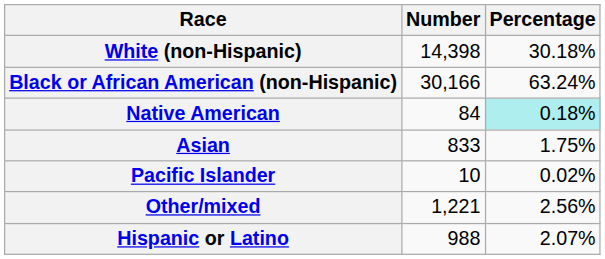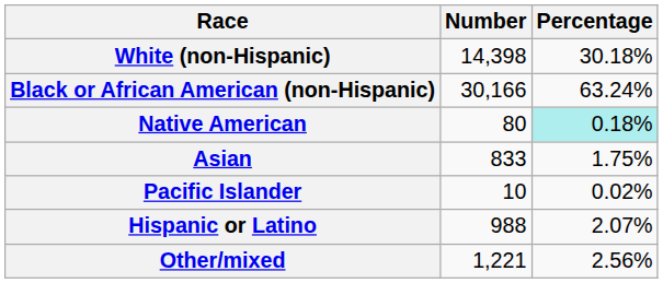 <table class="wikitable" style="text-align:right">
 <tr>
 <th scope="col">Race</th>
 <th scope="col">Number</th>
 <th scope="col">Percentage</th>
 </tr>
 <tr>
 <th scope="row"><a href='#'>White</a> (non-Hispanic)</th>
 <td>14,398</td>
 <td>30.18%</td>
 </tr>
 <tr>
 <th scope="row"><a href='#'>Black or African American</a> (non-Hispanic)</th>
 <td>30,166</td>
 <td>63.24%</td>
 </tr>
 <tr>
 <th scope="row"><a href='#'>Native American</a></th>
-<td>84</td>
+<td>80</td>
 <td style="background: paleturquoise;">0.18%</td>
 </tr>
 <tr>
 <th scope="row"><a href='#'>Asian</a></th>
 <td>833</td>
 <td>1.75%</td>
 </tr>
 <tr>
 <th scope="row"><a href='#'>Pacific Islander</a></th>
 <td>10</td>
 <td>0.02%</td>
 </tr>
 <tr>
+<th scope="row"><a href='#'>Hispanic</a> or <a href='#'>Latino</a></th>
+<td>988</td>
+<td>2.07%</td>
+</tr>
+<tr>
 <th scope="row"><a href='#'>Other/mixed</a></th>
 <td>1,221</td>
 <td>2.56%</td>
 </tr>
-<tr>
-<th scope="row"><a href='#'>Hispanic</a> or <a href='#'>Latino</a></th>
-<td>988</td>
-<td>2.07%</td>
-</tr>
 </table>
